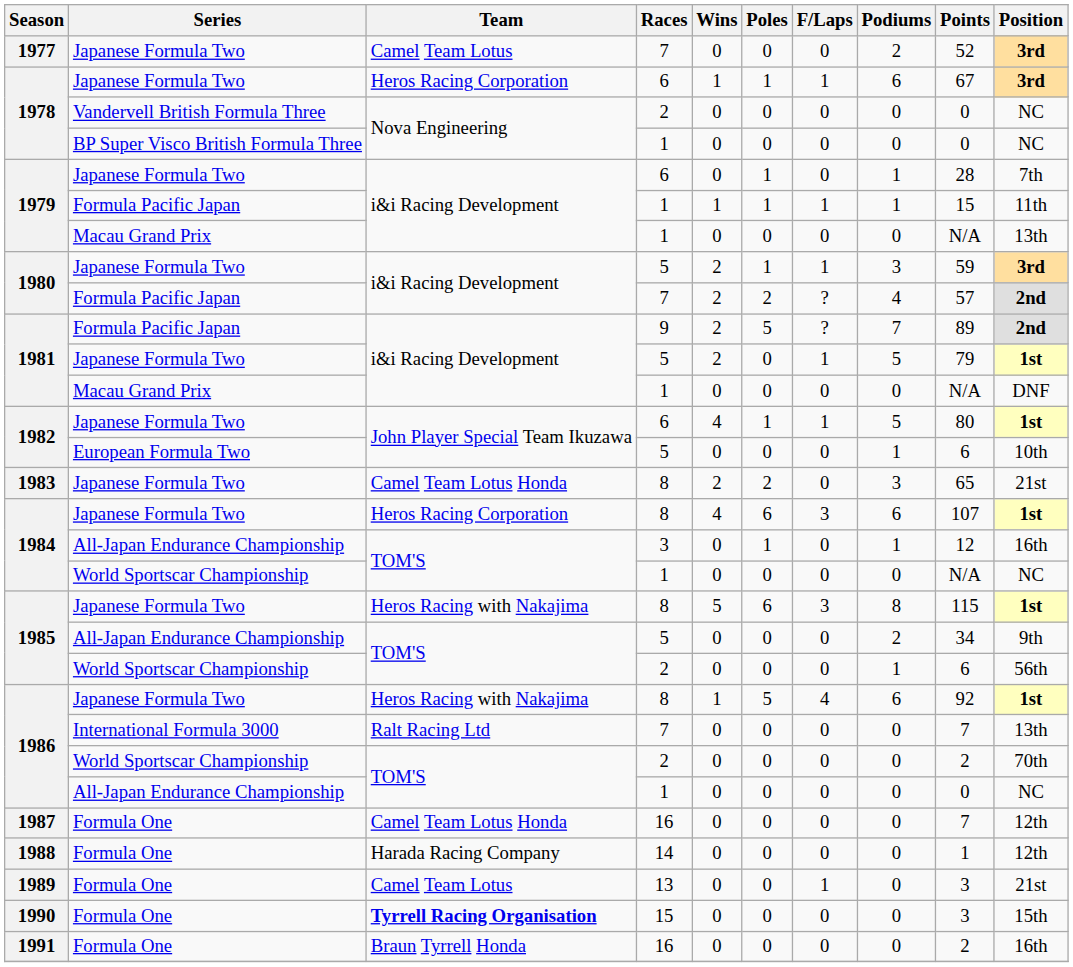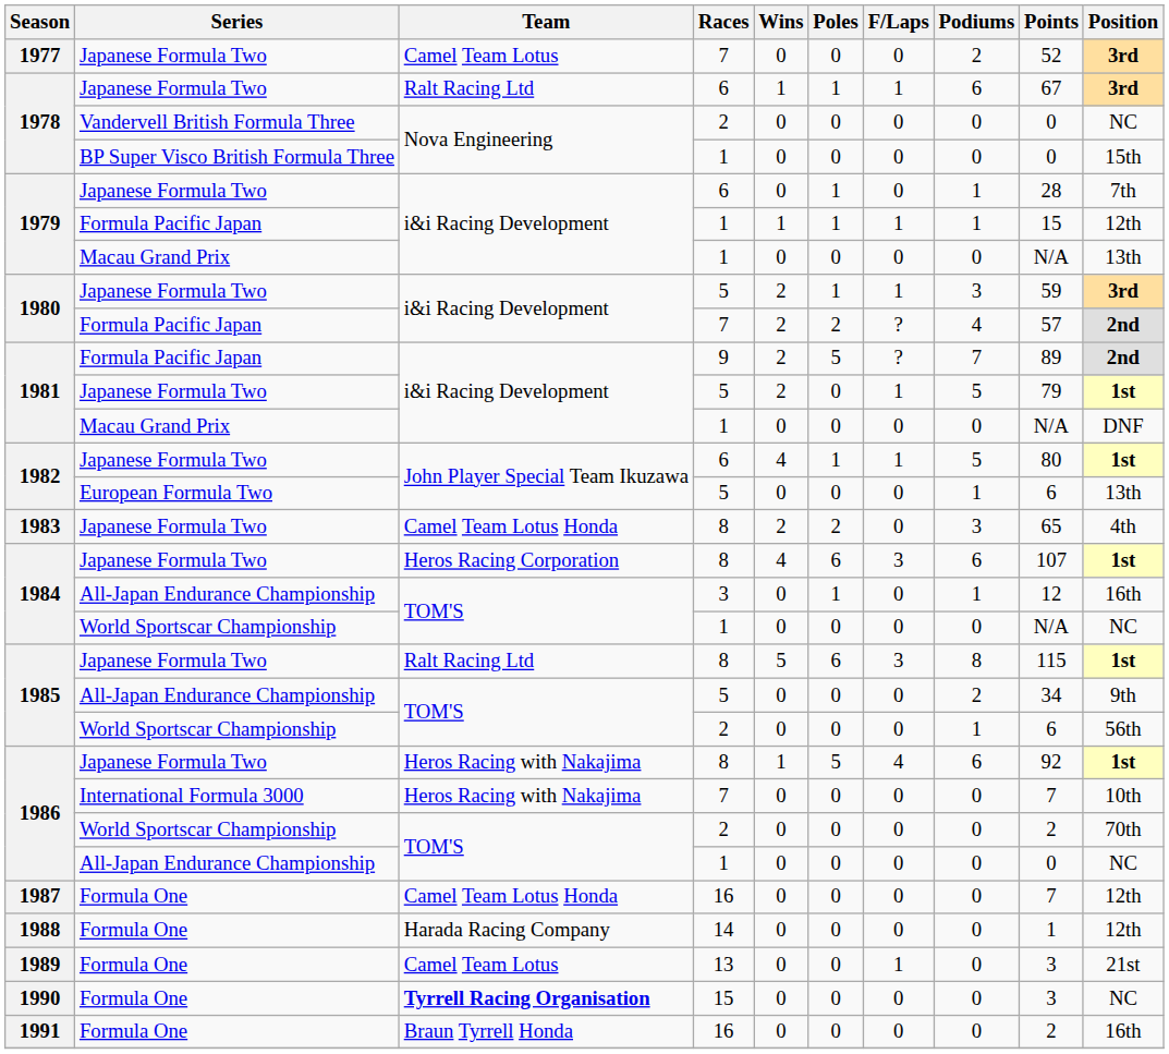 <table class="wikitable" style="font-size: 90%; text-align:center">
 <tr>
 <th>Season</th>
 <th>Series</th>
 <th>Team</th>
 <th>Races</th>
 <th>Wins</th>
 <th>Poles</th>
 <th>F/Laps</th>
 <th>Podiums</th>
 <th>Points</th>
 <th>Position</th>
 </tr>
 <tr>
 <th>1977</th>
 <td align=left><a href='#'>Japanese Formula Two</a></td>
 <td align=left><a href='#'>Camel</a> <a href='#'>Team Lotus</a></td>
 <td>7</td>
 <td>0</td>
 <td>0</td>
 <td>0</td>
 <td>2</td>
 <td>52</td>
 <td style="background:#FFDF9F"><strong>3rd</strong></td>
 </tr>
 <tr>
 <th rowspan=3>1978</th>
 <td align=left><a href='#'>Japanese Formula Two</a></td>
-<td align=left><a href='#'>Heros Racing Corporation</a></td>
+<td align=left><a href='#'>Ralt Racing Ltd</a></td>
 <td>6</td>
 <td>1</td>
 <td>1</td>
 <td>1</td>
 <td>6</td>
 <td>67</td>
 <td style="background:#FFDF9F"><strong>3rd</strong></td>
 </tr>
 <tr>
 <td align=left><a href='#'>Vandervell British Formula Three</a></td>
 <td rowspan="2" style="text-align:left">Nova Engineering</td>
 <td>2</td>
 <td>0</td>
 <td>0</td>
 <td>0</td>
 <td>0</td>
 <td>0</td>
 <td>NC</td>
 </tr>
 <tr>
 <td align=left nowrap><a href='#'>BP Super Visco British Formula Three</a></td>
 <td>1</td>
 <td>0</td>
 <td>0</td>
 <td>0</td>
 <td>0</td>
 <td>0</td>
-<td>NC</td>
+<td>15th</td>
 </tr>
 <tr>
 <th rowspan=3>1979</th>
 <td align=left><a href='#'>Japanese Formula Two</a></td>
 <td rowspan="3" style="text-align:left">i&i Racing Development</td>
 <td>6</td>
 <td>0</td>
 <td>1</td>
 <td>0</td>
 <td>1</td>
 <td>28</td>
 <td>7th</td>
 </tr>
 <tr>
 <td align=left><a href='#'>Formula Pacific Japan</a></td>
 <td>1</td>
 <td>1</td>
 <td>1</td>
 <td>1</td>
 <td>1</td>
 <td>15</td>
-<td>11th</td>
+<td>12th</td>
 </tr>
 <tr>
 <td align=left><a href='#'>Macau Grand Prix</a></td>
 <td>1</td>
 <td>0</td>
 <td>0</td>
 <td>0</td>
 <td>0</td>
 <td>N/A</td>
 <td>13th</td>
 </tr>
 <tr>
 <th rowspan=2>1980</th>
 <td align=left><a href='#'>Japanese Formula Two</a></td>
 <td rowspan="2" style="text-align:left">i&i Racing Development</td>
 <td>5</td>
 <td>2</td>
 <td>1</td>
 <td>1</td>
 <td>3</td>
 <td>59</td>
 <td style="background:#FFDF9F"><strong>3rd</strong></td>
 </tr>
 <tr>
 <td align=left><a href='#'>Formula Pacific Japan</a></td>
 <td>7</td>
 <td>2</td>
 <td>2</td>
 <td>?</td>
 <td>4</td>
 <td>57</td>
 <td style="background:#DFDFDF"><strong>2nd</strong></td>
 </tr>
 <tr>
 <th rowspan=3>1981</th>
 <td align=left><a href='#'>Formula Pacific Japan</a></td>
 <td rowspan="3" style="text-align:left">i&i Racing Development</td>
 <td>9</td>
 <td>2</td>
 <td>5</td>
 <td>?</td>
 <td>7</td>
 <td>89</td>
 <td style="background:#DFDFDF"><strong>2nd</strong></td>
 </tr>
 <tr>
 <td align=left><a href='#'>Japanese Formula Two</a></td>
 <td>5</td>
 <td>2</td>
 <td>0</td>
 <td>1</td>
 <td>5</td>
 <td>79</td>
 <td style="background:#FFFFBF"><strong>1st</strong></td>
 </tr>
 <tr>
 <td align=left><a href='#'>Macau Grand Prix</a></td>
 <td>1</td>
 <td>0</td>
 <td>0</td>
 <td>0</td>
 <td>0</td>
 <td>N/A</td>
 <td>DNF</td>
 </tr>
 <tr>
 <th rowspan=2>1982</th>
 <td align=left><a href='#'>Japanese Formula Two</a></td>
 <td rowspan="2" style="text-align:left" nowrap><a href='#'>John Player Special</a> Team Ikuzawa</td>
 <td>6</td>
 <td>4</td>
 <td>1</td>
 <td>1</td>
 <td>5</td>
 <td>80</td>
 <td style="background:#FFFFBF"><strong>1st</strong></td>
 </tr>
 <tr>
 <td align=left><a href='#'>European Formula Two</a></td>
 <td>5</td>
 <td>0</td>
 <td>0</td>
 <td>0</td>
 <td>1</td>
 <td>6</td>
-<td>10th</td>
+<td>13th</td>
 </tr>
 <tr>
 <th>1983</th>
 <td align=left><a href='#'>Japanese Formula Two</a></td>
 <td align=left><a href='#'>Camel</a> <a href='#'>Team Lotus</a> <a href='#'>Honda</a></td>
 <td>8</td>
 <td>2</td>
 <td>2</td>
 <td>0</td>
 <td>3</td>
 <td>65</td>
-<td>21st</td>
+<td>4th</td>
 </tr>
 <tr>
 <th rowspan=3>1984</th>
 <td align=left><a href='#'>Japanese Formula Two</a></td>
 <td align=left><a href='#'>Heros Racing Corporation</a></td>
 <td>8</td>
 <td>4</td>
 <td>6</td>
 <td>3</td>
 <td>6</td>
 <td>107</td>
 <td style="background:#FFFFBF"><strong>1st</strong></td>
 </tr>
 <tr>
 <td align=left><a href='#'>All-Japan Endurance Championship</a></td>
 <td rowspan="2" style="text-align:left"><a href='#'>TOM'S</a></td>
 <td>3</td>
 <td>0</td>
 <td>1</td>
 <td>0</td>
 <td>1</td>
 <td>12</td>
 <td>16th</td>
 </tr>
 <tr>
 <td align=left><a href='#'>World Sportscar Championship</a></td>
 <td>1</td>
 <td>0</td>
 <td>0</td>
 <td>0</td>
 <td>0</td>
 <td>N/A</td>
 <td>NC</td>
 </tr>
 <tr>
 <th rowspan=3>1985</th>
 <td align=left><a href='#'>Japanese Formula Two</a></td>
-<td align=left><a href='#'>Heros Racing</a> with <a href='#'>Nakajima</a></td>
+<td align=left><a href='#'>Ralt Racing Ltd</a></td>
 <td>8</td>
 <td>5</td>
 <td>6</td>
 <td>3</td>
 <td>8</td>
 <td>115</td>
 <td style="background:#FFFFBF"><strong>1st</strong></td>
 </tr>
 <tr>
 <td align=left><a href='#'>All-Japan Endurance Championship</a></td>
 <td rowspan="2" style="text-align:left"><a href='#'>TOM'S</a></td>
 <td>5</td>
 <td>0</td>
 <td>0</td>
 <td>0</td>
 <td>2</td>
 <td>34</td>
 <td>9th</td>
 </tr>
 <tr>
 <td align=left><a href='#'>World Sportscar Championship</a></td>
 <td>2</td>
 <td>0</td>
 <td>0</td>
 <td>0</td>
 <td>1</td>
 <td>6</td>
 <td>56th</td>
 </tr>
 <tr>
 <th rowspan=4>1986</th>
 <td align=left><a href='#'>Japanese Formula Two</a></td>
 <td align=left><a href='#'>Heros Racing</a> with <a href='#'>Nakajima</a></td>
 <td>8</td>
 <td>1</td>
 <td>5</td>
 <td>4</td>
 <td>6</td>
 <td>92</td>
 <td style="background:#FFFFBF"><strong>1st</strong></td>
 </tr>
 <tr>
 <td align=left><a href='#'>International Formula 3000</a></td>
-<td align=left><a href='#'>Ralt Racing Ltd</a></td>
+<td align=left><a href='#'>Heros Racing</a> with <a href='#'>Nakajima</a></td>
 <td>7</td>
 <td>0</td>
 <td>0</td>
 <td>0</td>
 <td>0</td>
 <td>7</td>
-<td>13th</td>
+<td>10th</td>
 </tr>
 <tr>
 <td align=left><a href='#'>World Sportscar Championship</a></td>
 <td rowspan="2" style="text-align:left"><a href='#'>TOM'S</a></td>
 <td>2</td>
 <td>0</td>
 <td>0</td>
 <td>0</td>
 <td>0</td>
 <td>2</td>
 <td>70th</td>
 </tr>
 <tr>
 <td align=left><a href='#'>All-Japan Endurance Championship</a></td>
 <td>1</td>
 <td>0</td>
 <td>0</td>
 <td>0</td>
 <td>0</td>
 <td>0</td>
 <td>NC</td>
 </tr>
 <tr>
 <th>1987</th>
 <td align=left><a href='#'>Formula One</a></td>
 <td align=left><a href='#'>Camel</a> <a href='#'>Team Lotus</a> <a href='#'>Honda</a></td>
 <td>16</td>
 <td>0</td>
 <td>0</td>
 <td>0</td>
 <td>0</td>
 <td>7</td>
 <td>12th</td>
 </tr>
 <tr>
 <th>1988</th>
 <td align=left><a href='#'>Formula One</a></td>
 <td align=left>Harada Racing Company</td>
 <td>14</td>
 <td>0</td>
 <td>0</td>
 <td>0</td>
 <td>0</td>
 <td>1</td>
 <td>12th</td>
 </tr>
 <tr>
 <th>1989</th>
 <td align=left><a href='#'>Formula One</a></td>
 <td align=left><a href='#'>Camel</a> <a href='#'>Team Lotus</a></td>
 <td>13</td>
 <td>0</td>
 <td>0</td>
 <td>1</td>
 <td>0</td>
 <td>3</td>
 <td>21st</td>
 </tr>
 <tr>
 <th>1990</th>
 <td align=left><a href='#'>Formula One</a></td>
 <td align=left><strong><a href='#'>Tyrrell Racing Organisation</a></strong></td>
 <td>15</td>
 <td>0</td>
 <td>0</td>
 <td>0</td>
 <td>0</td>
 <td>3</td>
-<td>15th</td>
+<td>NC</td>
 </tr>
 <tr>
 <th>1991</th>
 <td align=left><a href='#'>Formula One</a></td>
 <td align=left><a href='#'>Braun</a> <a href='#'>Tyrrell</a> <a href='#'>Honda</a></td>
 <td>16</td>
 <td>0</td>
 <td>0</td>
 <td>0</td>
 <td>0</td>
 <td>2</td>
 <td>16th</td>
 </tr>
 <tr>
 </tr>
 </table>
